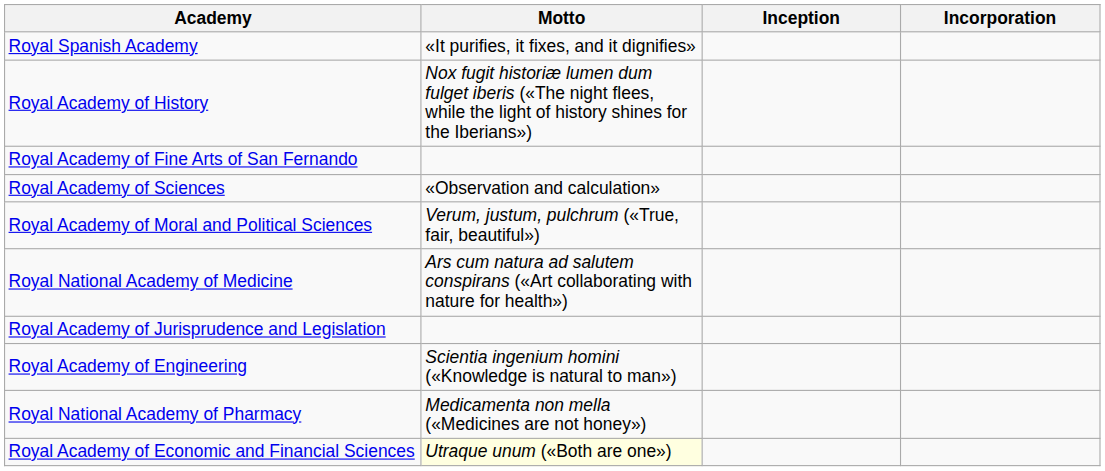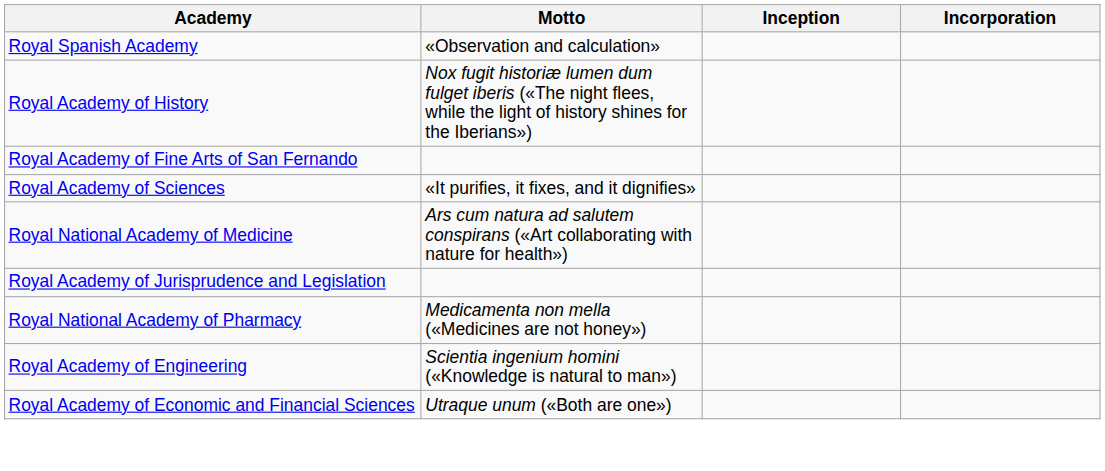 <table border="0" align="top" class="wikitable sortable">
 <tr>
 <th width="375 px">Academy</th>
 <th width="250 px">Motto</th>
 <th width="175 px">Inception</th>
 <th width="175 px">Incorporation</th>
 </tr>
 <tr>
 <td> <a href='#'>Royal Spanish Academy</a></td>
-<td>«It purifies, it fixes, and it dignifies»</td>
+<td>«Observation and calculation»</td>
 <td></td>
 <td></td>
 </tr>
 <tr>
 <td> <a href='#'>Royal Academy of History</a></td>
 <td><em>Nox fugit historiæ lumen dum fulget iberis</em> («The night flees, while the light of history shines for the Iberians»)</td>
 <td></td>
 <td></td>
 </tr>
 <tr>
 <td> <a href='#'>Royal Academy of Fine Arts of San Fernando</a></td>
 <td></td>
 <td></td>
 <td></td>
 </tr>
 <tr>
 <td> <a href='#'>Royal Academy of Sciences</a></td>
-<td>«Observation and calculation»</td>
-<td></td>
-<td></td>
-</tr>
-<tr>
-<td> <a href='#'>Royal Academy of Moral and Political Sciences</a></td>
-<td><em>Verum, justum, pulchrum</em> («True, fair, beautiful»)</td>
+<td>«It purifies, it fixes, and it dignifies»</td>
 <td></td>
 <td></td>
 </tr>
 <tr>
 <td> <a href='#'>Royal National Academy of Medicine</a></td>
 <td><em>Ars cum natura ad salutem conspirans</em> («Art collaborating with nature for health»)</td>
 <td></td>
 <td></td>
 </tr>
 <tr>
 <td> <a href='#'>Royal Academy of Jurisprudence and Legislation</a></td>
 <td></td>
 <td></td>
 <td></td>
 </tr>
 <tr>
+<td> <a href='#'>Royal National Academy of Pharmacy</a></td>
+<td><em>Medicamenta non mella</em> («Medicines are not honey»)</td>
+<td></td>
+<td></td>
+</tr>
+<tr>
 <td> <a href='#'>Royal Academy of Engineering</a></td>
 <td><em>Scientia ingenium homini</em> («Knowledge is natural to man»)</td>
 <td></td>
 <td></td>
 </tr>
 <tr>
-<td> <a href='#'>Royal National Academy of Pharmacy</a></td>
-<td><em>Medicamenta non mella</em> («Medicines are not honey»)</td>
-<td></td>
-<td></td>
-</tr>
-<tr>
 <td> <a href='#'>Royal Academy of Economic and Financial Sciences</a></td>
-<td style="background: lightyellow;"><em>Utraque unum</em> («Both are one»)</td>
+<td><em>Utraque unum</em> («Both are one»)</td>
 <td></td>
 <td></td>
 </tr>
 </table>
